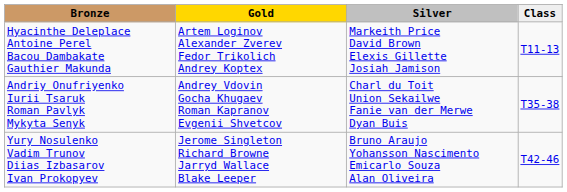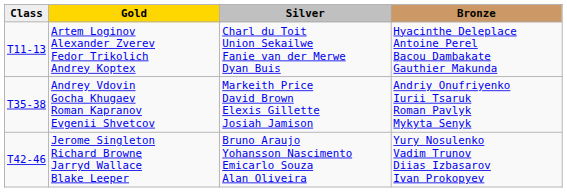 <table class="wikitable" style="text-align:left">
 <tr align="center">
-<td width=200 bgcolor=CC9966><strong>Bronze</strong></td>
+<td bgcolor=efefef><strong>Class</strong></td>
 <td width=200 bgcolor=gold><strong>Gold</strong></td>
 <td width=200 bgcolor=silver><strong>Silver</strong></td>
-<td bgcolor=efefef><strong>Class</strong></td>
+<td width=200 bgcolor=CC9966><strong>Bronze</strong></td>
 </tr>
 <tr>
+<td><a href='#'>T11-13</a></td>
+<td><a href='#'>Artem Loginov</a><br><a href='#'>Alexander Zverev</a><br><a href='#'>Fedor Trikolich</a><br><a href='#'>Andrey Koptex</a><br></td>
+<td><a href='#'>Charl du Toit</a><br><a href='#'>Union Sekailwe</a><br><a href='#'>Fanie van der Merwe</a><br><a href='#'>Dyan Buis</a><br></td>
 <td><a href='#'>Hyacinthe Deleplace</a><br><a href='#'>Antoine Perel</a><br><a href='#'>Bacou Dambakate</a><br><a href='#'>Gauthier Makunda</a><br></td>
-<td><a href='#'>Artem Loginov</a><br><a href='#'>Alexander Zverev</a><br><a href='#'>Fedor Trikolich</a><br><a href='#'>Andrey Koptex</a><br></td>
-<td><a href='#'>Markeith Price</a><br><a href='#'>David Brown</a><br><a href='#'>Elexis Gillette</a><br><a href='#'>Josiah Jamison</a><br></td>
-<td><a href='#'>T11-13</a></td>
 </tr>
 <tr>
+<td><a href='#'>T35-38</a></td>
+<td><a href='#'>Andrey Vdovin</a><br><a href='#'>Gocha Khugaev</a><br><a href='#'>Roman Kapranov</a><br><a href='#'>Evgenii Shvetcov</a><br></td>
+<td><a href='#'>Markeith Price</a><br><a href='#'>David Brown</a><br><a href='#'>Elexis Gillette</a><br><a href='#'>Josiah Jamison</a><br></td>
 <td><a href='#'>Andriy Onufriyenko</a><br><a href='#'>Iurii Tsaruk</a><br><a href='#'>Roman Pavlyk</a><br><a href='#'>Mykyta Senyk</a><br></td>
-<td><a href='#'>Andrey Vdovin</a><br><a href='#'>Gocha Khugaev</a><br><a href='#'>Roman Kapranov</a><br><a href='#'>Evgenii Shvetcov</a><br></td>
-<td><a href='#'>Charl du Toit</a><br><a href='#'>Union Sekailwe</a><br><a href='#'>Fanie van der Merwe</a><br><a href='#'>Dyan Buis</a><br></td>
-<td><a href='#'>T35-38</a></td>
 </tr>
 <tr>
-<td><a href='#'>Yury Nosulenko</a><br><a href='#'>Vadim Trunov</a><br><a href='#'>Diias Izbasarov</a><br><a href='#'>Ivan Prokopyev</a><br></td>
+<td><a href='#'>T42-46</a></td>
 <td><a href='#'>Jerome Singleton</a><br><a href='#'>Richard Browne</a><br><a href='#'>Jarryd Wallace</a><br><a href='#'>Blake Leeper</a><br></td>
 <td><a href='#'>Bruno Araujo</a><br><a href='#'>Yohansson Nascimento</a><br><a href='#'>Emicarlo Souza</a><br><a href='#'>Alan Oliveira</a><br></td>
-<td><a href='#'>T42-46</a></td>
+<td><a href='#'>Yury Nosulenko</a><br><a href='#'>Vadim Trunov</a><br><a href='#'>Diias Izbasarov</a><br><a href='#'>Ivan Prokopyev</a><br></td>
 </tr>
 </table>
